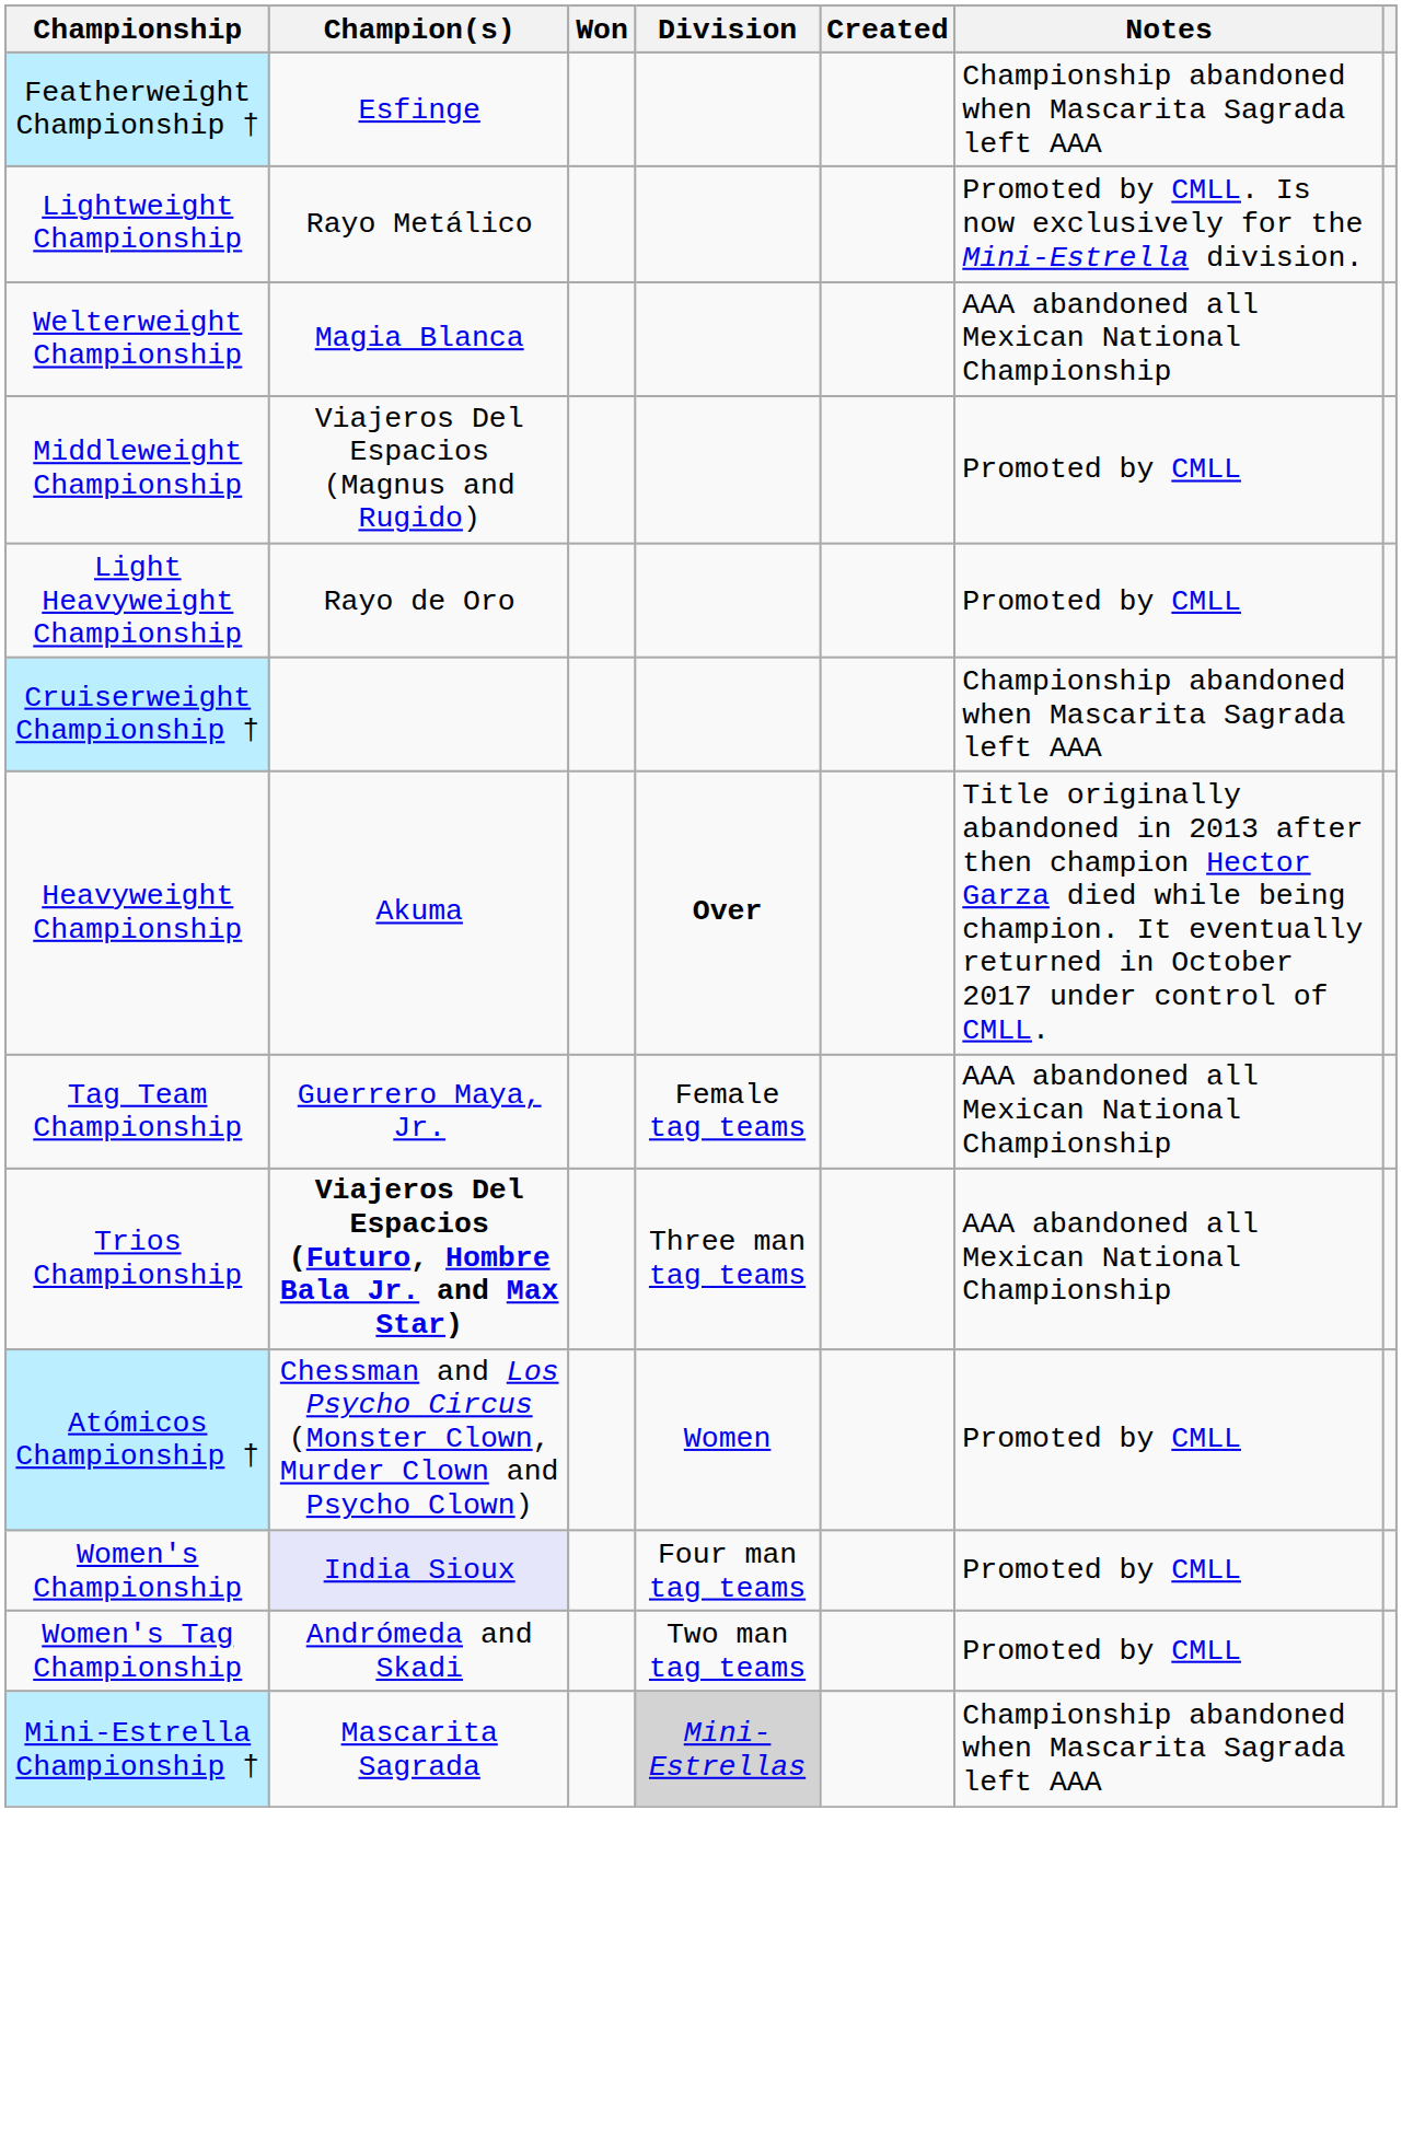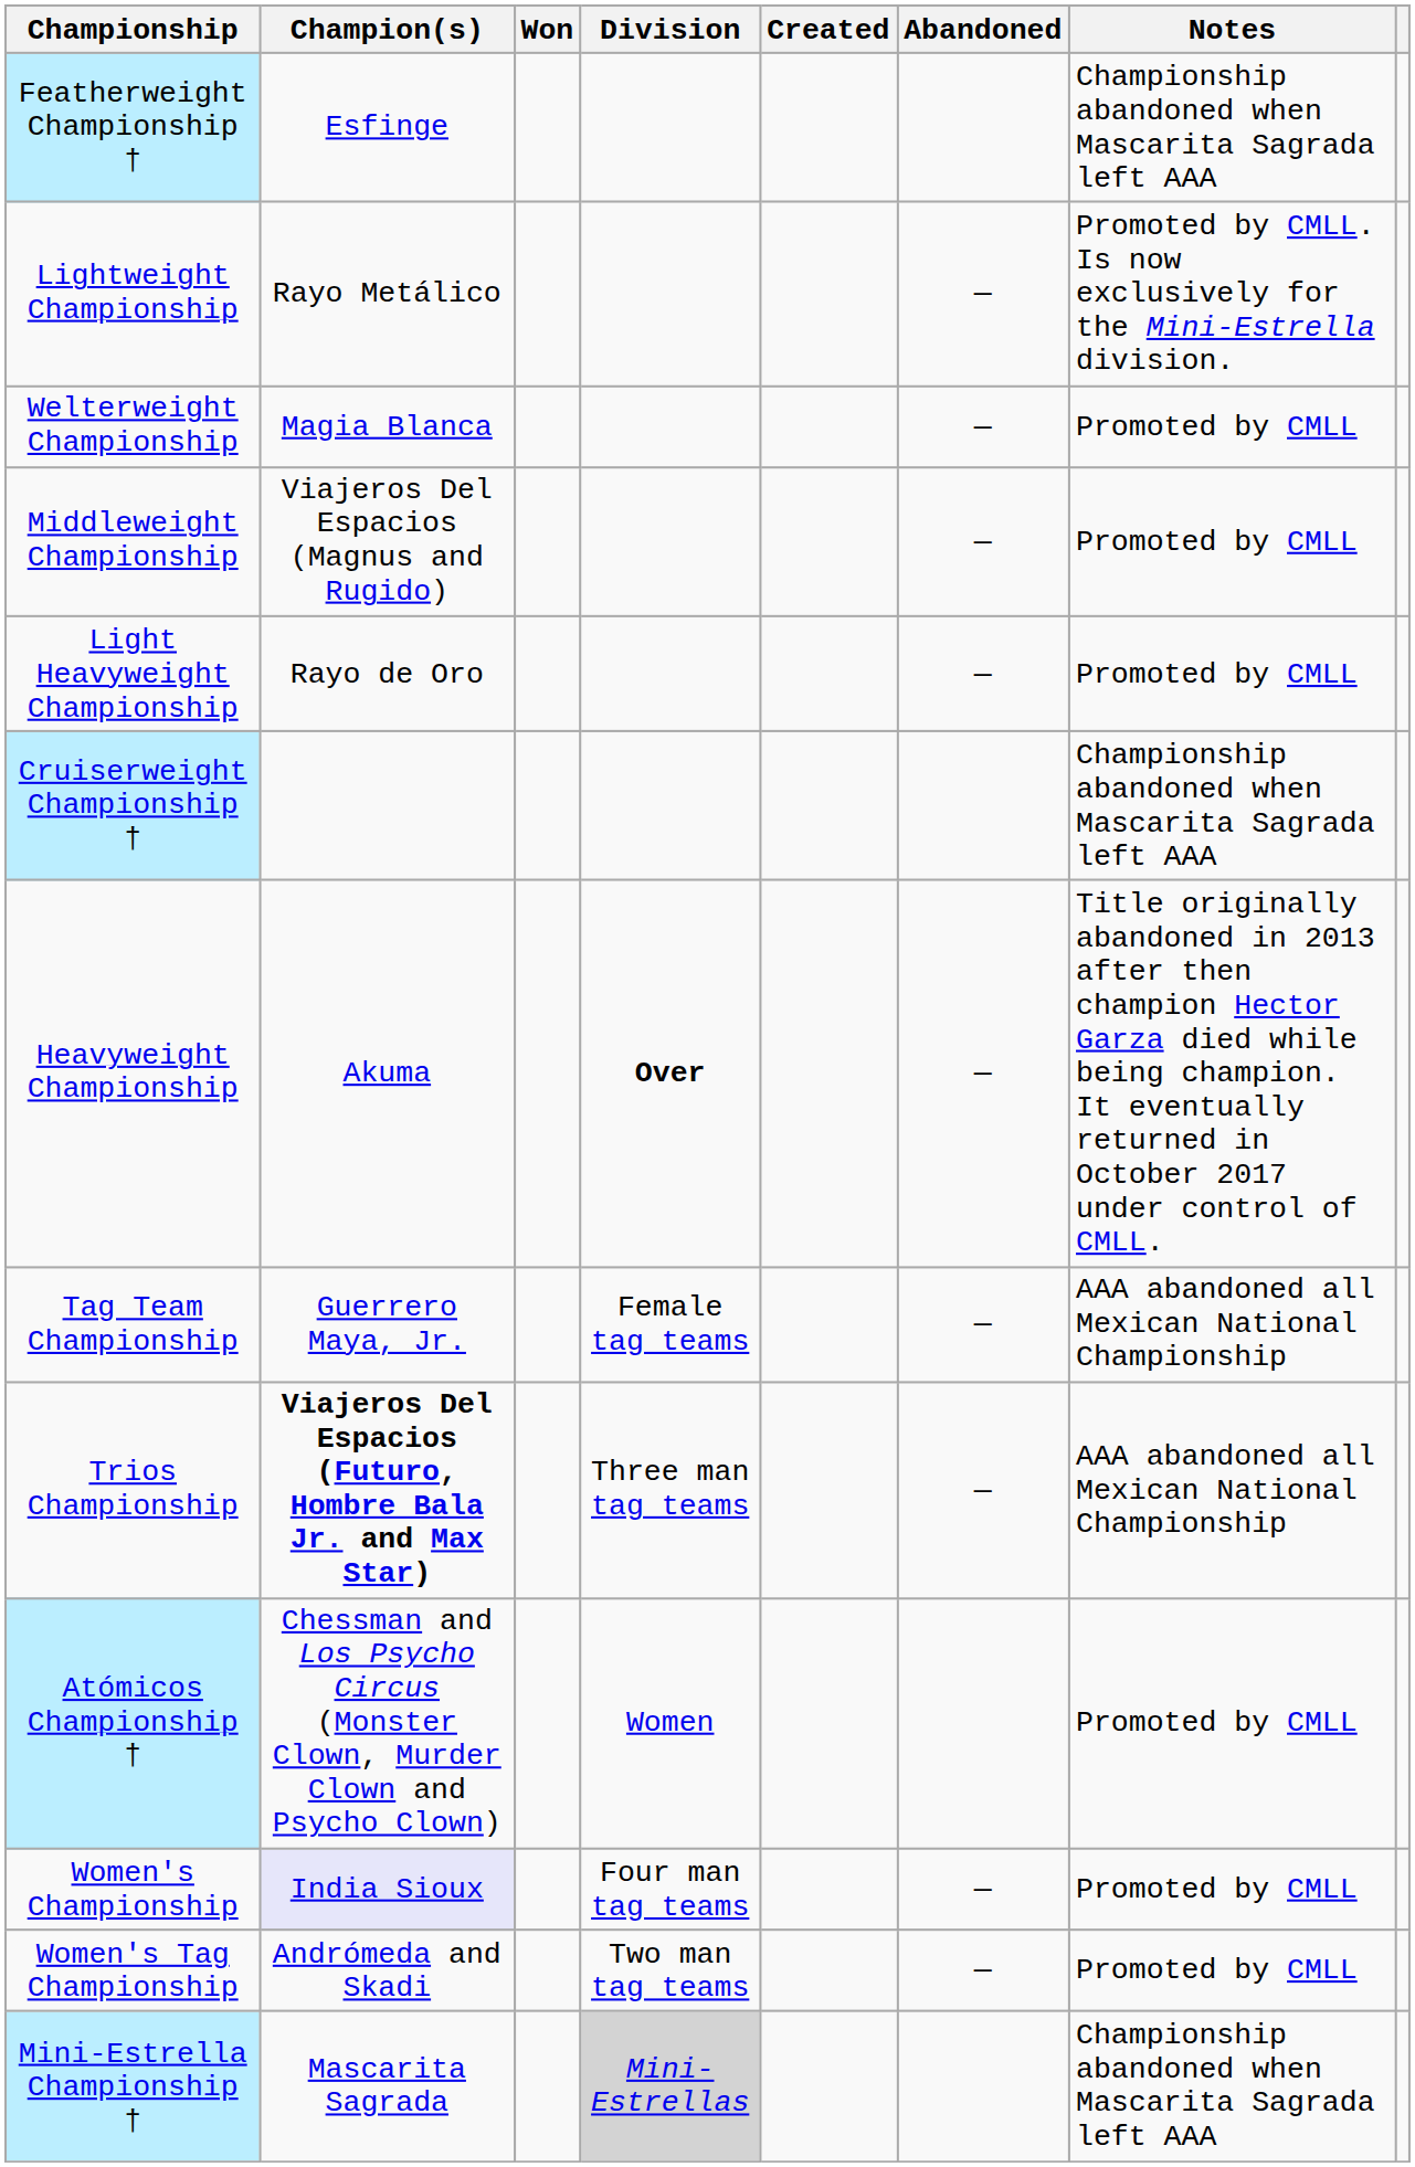 <table class="wikitable sortable" style="text-align: center" width=100%>
 <tr>
 <th>Championship</th>
 <th>Champion(s)</th>
 <th>Won</th>
 <th>Division</th>
 <th>Created</th>
+<th>Abandoned</th>
 <th class="unsortable">Notes</th>
 <th class="unsortable"></th>
 </tr>
 <tr>
 <td style="background: #bbeeff;">Featherweight Championship †</td>
 <td><a href='#'>Esfinge</a></td>
 <td></td>
 <td><br></td>
+<td></td>
 <td></td>
 <td align=left>Championship abandoned when Mascarita Sagrada left AAA</td>
 <td></td>
 </tr>
 <tr>
 <td><a href='#'>Lightweight Championship</a></td>
 <td>Rayo Metálico</td>
 <td></td>
 <td><br></td>
 <td></td>
+<td>—</td>
 <td align=left>Promoted by <a href='#'>CMLL</a>. Is now exclusively for the <em><a href='#'>Mini-Estrella</a></em> division.</td>
 <td></td>
 </tr>
 <tr>
 <td><a href='#'>Welterweight Championship</a></td>
 <td><a href='#'>Magia Blanca</a></td>
 <td></td>
 <td><br></td>
 <td></td>
-<td align=left>AAA abandoned all Mexican National Championship</td>
+<td>—</td>
+<td align=left>Promoted by <a href='#'>CMLL</a></td>
 <td></td>
 </tr>
 <tr>
 <td><a href='#'>Middleweight Championship</a></td>
 <td>Viajeros Del Espacios<br> (Magnus and <a href='#'>Rugido</a>)</td>
 <td></td>
 <td><br></td>
 <td></td>
+<td>—</td>
 <td align=left>Promoted by <a href='#'>CMLL</a></td>
 <td></td>
 </tr>
 <tr>
 <td><a href='#'>Light Heavyweight Championship</a></td>
 <td>Rayo de Oro</td>
 <td></td>
 <td><br></td>
 <td></td>
+<td>—</td>
 <td align=left>Promoted by <a href='#'>CMLL</a></td>
 <td></td>
 </tr>
 <tr>
 <td style="background: #bbeeff;"><a href='#'>Cruiserweight Championship</a> †</td>
 <td></td>
 <td></td>
 <td><br></td>
+<td></td>
 <td></td>
 <td align=left>Championship abandoned when Mascarita Sagrada left AAA</td>
 <td></td>
 </tr>
 <tr>
 <td><a href='#'>Heavyweight Championship</a></td>
 <td><a href='#'>Akuma</a></td>
 <td></td>
 <td><strong>Over </strong></td>
 <td></td>
+<td>—</td>
 <td align=left>Title originally abandoned in 2013 after then champion <a href='#'>Hector Garza</a> died while being champion. It eventually returned in October 2017 under control of <a href='#'>CMLL</a>.</td>
 <td></td>
 </tr>
 <tr>
 <td><a href='#'>Tag Team Championship</a></td>
 <td><a href='#'>Guerrero Maya, Jr.</a></td>
 <td></td>
 <td>Female <a href='#'>tag teams</a></td>
 <td></td>
+<td>—</td>
 <td align=left>AAA abandoned all Mexican National Championship</td>
 <td></td>
 </tr>
 <tr>
 <td><a href='#'>Trios Championship</a></td>
 <td><strong>Viajeros Del Espacios<br>(<a href='#'>Futuro</a>, <a href='#'>Hombre Bala Jr.</a> and <a href='#'>Max Star</a>)</strong></td>
 <td></td>
 <td>Three man <a href='#'>tag teams</a></td>
 <td></td>
+<td>—</td>
 <td align=left>AAA abandoned all Mexican National Championship</td>
 <td></td>
 </tr>
 <tr>
 <td style="background: #bbeeff;"><a href='#'>Atómicos Championship</a> †</td>
 <td><a href='#'>Chessman</a> and <em><a href='#'>Los Psycho Circus</a></em> (<a href='#'>Monster Clown</a>, <a href='#'>Murder Clown</a> and <a href='#'>Psycho Clown</a>)</td>
 <td></td>
 <td><a href='#'>Women</a></td>
+<td></td>
 <td></td>
 <td align=left>Promoted by <a href='#'>CMLL</a></td>
 <td></td>
 </tr>
 <tr>
 <td><a href='#'>Women's Championship</a></td>
 <td style="background: lavender;"><a href='#'>India Sioux</a></td>
 <td></td>
 <td>Four man <a href='#'>tag teams</a></td>
 <td></td>
+<td>—</td>
 <td align=left>Promoted by <a href='#'>CMLL</a></td>
 <td></td>
 </tr>
 <tr>
 <td><a href='#'>Women's Tag Championship</a></td>
 <td><a href='#'>Andrómeda</a> and <a href='#'>Skadi</a></td>
 <td></td>
 <td>Two man <a href='#'>tag teams</a></td>
 <td></td>
+<td>—</td>
 <td align=left>Promoted by <a href='#'>CMLL</a></td>
 <td></td>
 </tr>
 <tr>
 <td style="background: #bbeeff;"><a href='#'>Mini-Estrella Championship</a> †</td>
 <td><a href='#'>Mascarita Sagrada</a></td>
 <td></td>
 <td style="background: lightgrey;"><em><a href='#'>Mini-Estrellas</a></em></td>
 <td></td>
+<td></td>
 <td align=left>Championship abandoned when Mascarita Sagrada left AAA</td>
 <td></td>
 </tr>
 </table>
